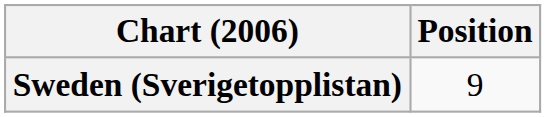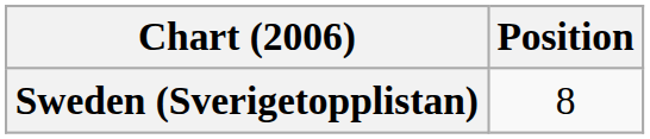 <table class="wikitable plainrowheaders" style="text-align:center">
 <tr>
 <th scope="col">Chart (2006)</th>
 <th scope="col">Position</th>
 </tr>
 <tr>
 <th scope="row">Sweden (Sverigetopplistan)</th>
-<td>9</td>
+<td>8</td>
 </tr>
 </table>
